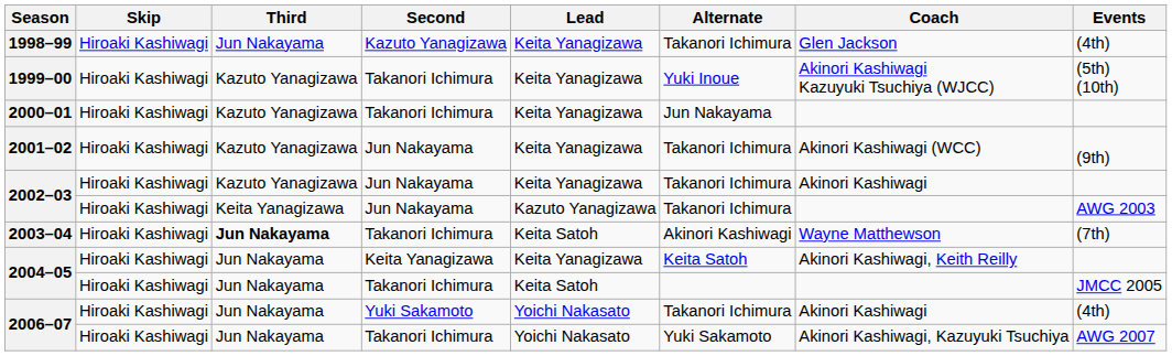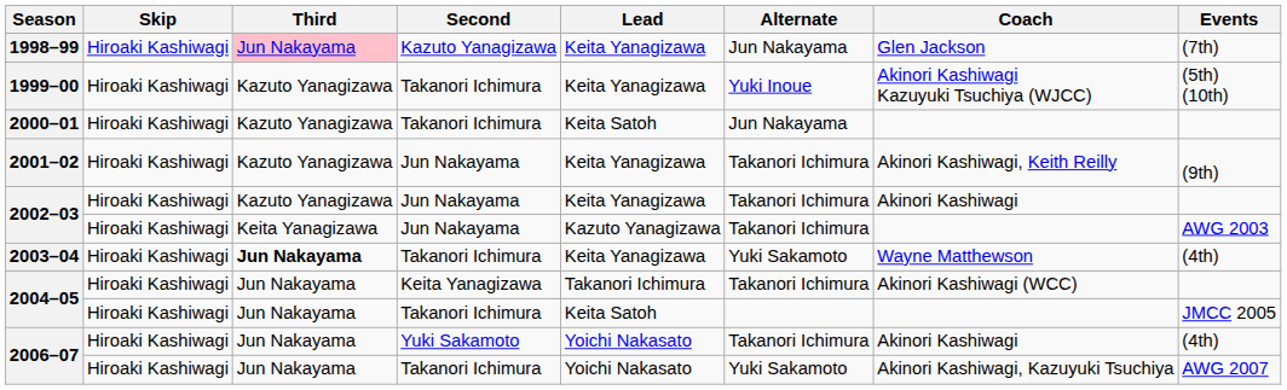 <table class="wikitable">
 <tr>
 <th scope="col">Season</th>
 <th scope="col">Skip</th>
 <th scope="col">Third</th>
 <th scope="col">Second</th>
 <th scope="col">Lead</th>
 <th scope="col">Alternate</th>
 <th scope="col">Coach</th>
 <th scope="col">Events</th>
 </tr>
 <tr>
 <th scope="row">1998–99</th>
 <td><a href='#'>Hiroaki Kashiwagi</a></td>
-<td><a href='#'>Jun Nakayama</a></td>
+<td style="background: pink;"><a href='#'>Jun Nakayama</a></td>
 <td><a href='#'>Kazuto Yanagizawa</a></td>
 <td><a href='#'>Keita Yanagizawa</a></td>
-<td>Takanori Ichimura</td>
+<td>Jun Nakayama</td>
 <td><a href='#'>Glen Jackson</a></td>
-<td> (4th)</td>
+<td> (7th)</td>
 </tr>
 <tr>
 <th scope="row">1999–00</th>
 <td>Hiroaki Kashiwagi</td>
 <td>Kazuto Yanagizawa</td>
 <td>Takanori Ichimura</td>
 <td>Keita Yanagizawa</td>
 <td><a href='#'>Yuki Inoue</a></td>
 <td><a href='#'>Akinori Kashiwagi</a><br>Kazuyuki Tsuchiya (WJCC)</td>
 <td> (5th)<br> (10th)</td>
 </tr>
 <tr>
 <th scope="row">2000–01</th>
 <td>Hiroaki Kashiwagi</td>
 <td>Kazuto Yanagizawa</td>
 <td>Takanori Ichimura</td>
-<td>Keita Yanagizawa</td>
+<td>Keita Satoh</td>
 <td>Jun Nakayama</td>
 <td></td>
 <td> </td>
 </tr>
 <tr>
 <th scope="row">2001–02</th>
 <td>Hiroaki Kashiwagi</td>
 <td>Kazuto Yanagizawa</td>
 <td>Jun Nakayama</td>
 <td>Keita Yanagizawa</td>
 <td>Takanori Ichimura</td>
-<td>Akinori Kashiwagi (WCC)</td>
+<td>Akinori Kashiwagi, <a href='#'>Keith Reilly</a></td>
 <td> <br> (9th)</td>
 </tr>
 <tr>
 <th scope="row" rowspan=2>2002–03</th>
 <td>Hiroaki Kashiwagi</td>
 <td>Kazuto Yanagizawa</td>
 <td>Jun Nakayama</td>
 <td>Keita Yanagizawa</td>
 <td>Takanori Ichimura</td>
 <td>Akinori Kashiwagi</td>
 <td> </td>
 </tr>
 <tr>
 <td>Hiroaki Kashiwagi</td>
 <td>Keita Yanagizawa</td>
 <td>Jun Nakayama</td>
 <td>Kazuto Yanagizawa</td>
 <td>Takanori Ichimura</td>
 <td></td>
 <td><a href='#'>AWG 2003</a> </td>
 </tr>
 <tr>
 <th scope="row">2003–04</th>
 <td>Hiroaki Kashiwagi</td>
 <td><strong>Jun Nakayama</strong></td>
 <td>Takanori Ichimura</td>
-<td>Keita Satoh</td>
-<td>Akinori Kashiwagi</td>
+<td>Keita Yanagizawa</td>
+<td>Yuki Sakamoto</td>
 <td><a href='#'>Wayne Matthewson</a></td>
-<td> (7th)</td>
+<td> (4th)</td>
 </tr>
 <tr>
 <th scope="row" rowspan=2>2004–05</th>
 <td>Hiroaki Kashiwagi</td>
 <td>Jun Nakayama</td>
 <td>Keita Yanagizawa</td>
-<td>Keita Yanagizawa</td>
-<td><a href='#'>Keita Satoh</a></td>
-<td>Akinori Kashiwagi, <a href='#'>Keith Reilly</a></td>
+<td>Takanori Ichimura</td>
+<td>Takanori Ichimura</td>
+<td>Akinori Kashiwagi (WCC)</td>
 <td> </td>
 </tr>
 <tr>
 <td>Hiroaki Kashiwagi</td>
 <td>Jun Nakayama</td>
 <td>Takanori Ichimura</td>
 <td>Keita Satoh</td>
 <td></td>
 <td></td>
 <td><a href='#'>JMCC</a> 2005 </td>
 </tr>
 <tr>
 <th scope="row" rowspan=2>2006–07</th>
 <td>Hiroaki Kashiwagi</td>
 <td>Jun Nakayama</td>
 <td><a href='#'>Yuki Sakamoto</a></td>
 <td><a href='#'>Yoichi Nakasato</a></td>
 <td>Takanori Ichimura</td>
 <td>Akinori Kashiwagi</td>
 <td> (4th)</td>
 </tr>
 <tr>
 <td>Hiroaki Kashiwagi</td>
 <td>Jun Nakayama</td>
 <td>Takanori Ichimura</td>
 <td>Yoichi Nakasato</td>
 <td>Yuki Sakamoto</td>
 <td>Akinori Kashiwagi, Kazuyuki Tsuchiya</td>
 <td><a href='#'>AWG 2007</a> </td>
 </tr>
 </table>
